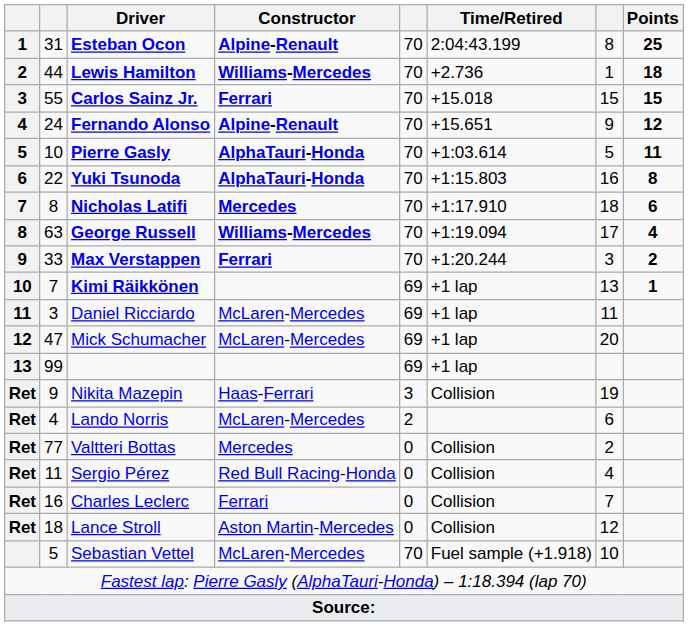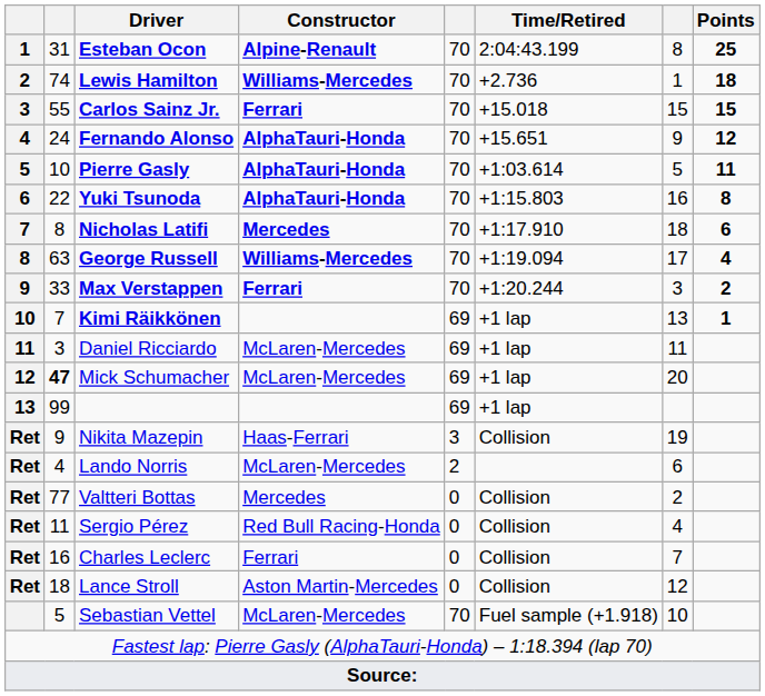 <table class="wikitable sortable" style="font-size: 85%;">
 <tr>
 <th scope="col"></th>
 <th scope="col"></th>
 <th scope="col">Driver</th>
 <th scope="col">Constructor</th>
 <th scope="col" class="unsortable"></th>
 <th scope="col" class="unsortable">Time/Retired</th>
 <th scope="col"></th>
 <th scope="col">Points</th>
 </tr>
 <tr>
 <th>1</th>
 <td align="center">31</td>
 <td data-sort-value="oco"> <strong><a href='#'>Esteban Ocon</a></strong></td>
 <td><strong><a href='#'>Alpine</a>-<a href='#'>Renault</a></strong></td>
 <td>70</td>
 <td>2:04:43.199</td>
 <td align="center">8</td>
 <td align="center"><strong>25</strong></td>
 </tr>
 <tr>
 <th>2</th>
-<td align="center">44</td>
+<td align="center">74</td>
 <td data-sort-value="ham"><strong> <a href='#'>Lewis Hamilton</a></strong></td>
 <td><strong><a href='#'>Williams</a>-<a href='#'>Mercedes</a></strong></td>
 <td>70</td>
 <td>+2.736</td>
 <td align="center">1</td>
 <td align="center"><strong>18</strong></td>
 </tr>
 <tr>
 <th>3</th>
 <td align="center">55</td>
 <td data-sort-value="sai"><strong> <a href='#'>Carlos Sainz Jr.</a></strong></td>
 <td><strong><a href='#'>Ferrari</a></strong></td>
 <td>70</td>
 <td>+15.018</td>
 <td align="center">15</td>
 <td align="center"><strong>15</strong></td>
 </tr>
 <tr>
 <th>4</th>
 <td align="center">24</td>
 <td data-sort-value="alo"><strong> <a href='#'>Fernando Alonso</a></strong></td>
-<td><strong><a href='#'>Alpine</a>-<a href='#'>Renault</a></strong></td>
+<td><strong><a href='#'>AlphaTauri</a>-<a href='#'>Honda</a></strong></td>
 <td>70</td>
 <td>+15.651</td>
 <td align="center">9</td>
 <td align="center"><strong>12</strong></td>
 </tr>
 <tr>
 <th>5</th>
 <td align="center">10</td>
 <td data-sort-value="gas"><strong> <a href='#'>Pierre Gasly</a></strong></td>
 <td><strong><a href='#'>AlphaTauri</a>-<a href='#'>Honda</a></strong></td>
 <td>70</td>
 <td>+1:03.614</td>
 <td align="center">5</td>
 <td align="center"><strong>11</strong></td>
 </tr>
 <tr>
 <th>6</th>
 <td align="center">22</td>
 <td data-sort-value="tsu"> <strong><a href='#'>Yuki Tsunoda</a></strong></td>
 <td><strong><a href='#'>AlphaTauri</a>-<a href='#'>Honda</a></strong></td>
 <td>70</td>
 <td>+1:15.803</td>
 <td align="center">16</td>
 <td align="center"><strong>8</strong></td>
 </tr>
 <tr>
 <th>7</th>
 <td align="center">8</td>
 <td data-sort-value="lat"> <strong><a href='#'>Nicholas Latifi</a></strong></td>
 <td><a href='#'><strong>Mercedes</strong></a></td>
 <td>70</td>
 <td>+1:17.910</td>
 <td align="center">18</td>
 <td align="center"><strong>6</strong></td>
 </tr>
 <tr>
 <th>8</th>
 <td align="center">63</td>
 <td data-sort-value="rus"> <strong><a href='#'>George Russell</a></strong></td>
 <td nowrap=""><strong><a href='#'>Williams</a>-<a href='#'>Mercedes</a></strong></td>
 <td>70</td>
 <td>+1:19.094</td>
 <td align="center">17</td>
 <td align="center"><strong>4</strong></td>
 </tr>
 <tr>
 <th>9</th>
 <td align="center">33</td>
 <td data-sort-value="ver"><strong> <a href='#'>Max Verstappen</a></strong></td>
 <td><strong><a href='#'>Ferrari</a></strong></td>
 <td>70</td>
 <td>+1:20.244</td>
 <td align="center">3</td>
 <td align="center"><strong>2</strong></td>
 </tr>
 <tr>
 <th>10</th>
 <td align="center">7</td>
 <td data-sort-value="rai"> <strong><a href='#'>Kimi Räikkönen</a></strong></td>
 <td></td>
 <td>69</td>
 <td>+1 lap</td>
 <td align="center">13</td>
 <td align="center"><strong>1</strong></td>
 </tr>
 <tr>
 <th>11</th>
 <td align="center">3</td>
 <td data-sort-value="ric"> <a href='#'>Daniel Ricciardo</a></td>
 <td><a href='#'>McLaren</a>-<a href='#'>Mercedes</a></td>
 <td>69</td>
 <td>+1 lap</td>
 <td align="center">11</td>
 <td></td>
 </tr>
 <tr>
 <th>12</th>
-<td align="center">47</td>
+<td align="center"><strong>47</strong></td>
 <td data-sort-value="sch"> <a href='#'>Mick Schumacher</a></td>
 <td><a href='#'>McLaren</a>-<a href='#'>Mercedes</a></td>
 <td>69</td>
 <td>+1 lap</td>
 <td align="center">20</td>
 <td></td>
 </tr>
 <tr>
 <th>13</th>
 <td align="center">99</td>
 <td data-sort-value="gio"></td>
 <td></td>
 <td>69</td>
 <td>+1 lap</td>
 <td align="center" data-sort-value="21"></td>
 <td></td>
 </tr>
 <tr>
 <th data-sort-value="14">Ret</th>
 <td align="center">9</td>
 <td data-sort-value="maz"><a href='#'>Nikita Mazepin</a></td>
 <td><a href='#'>Haas</a>-<a href='#'>Ferrari</a></td>
 <td>3</td>
 <td>Collision</td>
 <td align="center">19</td>
 <td></td>
 </tr>
 <tr>
 <th data-sort-value="15">Ret</th>
 <td align="center">4</td>
 <td data-sort-value="nor"> <a href='#'>Lando Norris</a></td>
 <td><a href='#'>McLaren</a>-<a href='#'>Mercedes</a></td>
 <td>2</td>
 <td></td>
 <td align="center">6</td>
 <td></td>
 </tr>
 <tr>
 <th data-sort-value="16">Ret</th>
 <td align="center">77</td>
 <td data-sort-value="bot"> <a href='#'>Valtteri Bottas</a></td>
 <td><a href='#'>Mercedes</a></td>
 <td>0</td>
 <td>Collision</td>
 <td align="center">2</td>
 <td></td>
 </tr>
 <tr>
 <th data-sort-value="17">Ret</th>
 <td align="center">11</td>
 <td data-sort-value="per"> <a href='#'>Sergio Pérez</a></td>
 <td><a href='#'>Red Bull Racing</a>-<a href='#'>Honda</a></td>
 <td>0</td>
 <td>Collision</td>
 <td align="center">4</td>
 <td></td>
 </tr>
 <tr>
 <th data-sort-value="18">Ret</th>
 <td align="center">16</td>
 <td data-sort-value="lec"> <a href='#'>Charles Leclerc</a></td>
 <td><a href='#'>Ferrari</a></td>
 <td>0</td>
 <td>Collision</td>
 <td align="center">7</td>
 <td></td>
 </tr>
 <tr>
 <th data-sort-value="19">Ret</th>
 <td align="center">18</td>
 <td data-sort-value="str"> <a href='#'>Lance Stroll</a></td>
 <td><a href='#'>Aston Martin</a>-<a href='#'>Mercedes</a></td>
 <td>0</td>
 <td>Collision</td>
 <td align="center">12</td>
 <td></td>
 </tr>
 <tr>
 <th data-sort-value="20"></th>
 <td align="center">5</td>
 <td data-sort-value="vet"> <a href='#'>Sebastian Vettel</a></td>
 <td><a href='#'>McLaren</a>-<a href='#'>Mercedes</a></td>
 <td>70</td>
 <td>Fuel sample (+1.918)</td>
 <td align="center">10</td>
 <td></td>
 </tr>
 <tr class="sortbottom">
 <td colspan="8" align="center"><em><a href='#'>Fastest lap</a>:</em>  <em><a href='#'>Pierre Gasly</a> (<a href='#'>AlphaTauri</a>-<a href='#'>Honda</a>) – 1:18.394 (lap 70)</em></td>
 </tr>
 <tr class="sortbottom">
 <td colspan="8" style="background-color:#EAECF0;text-align:center"><strong>Source:</strong></td>
 </tr>
 </table>
